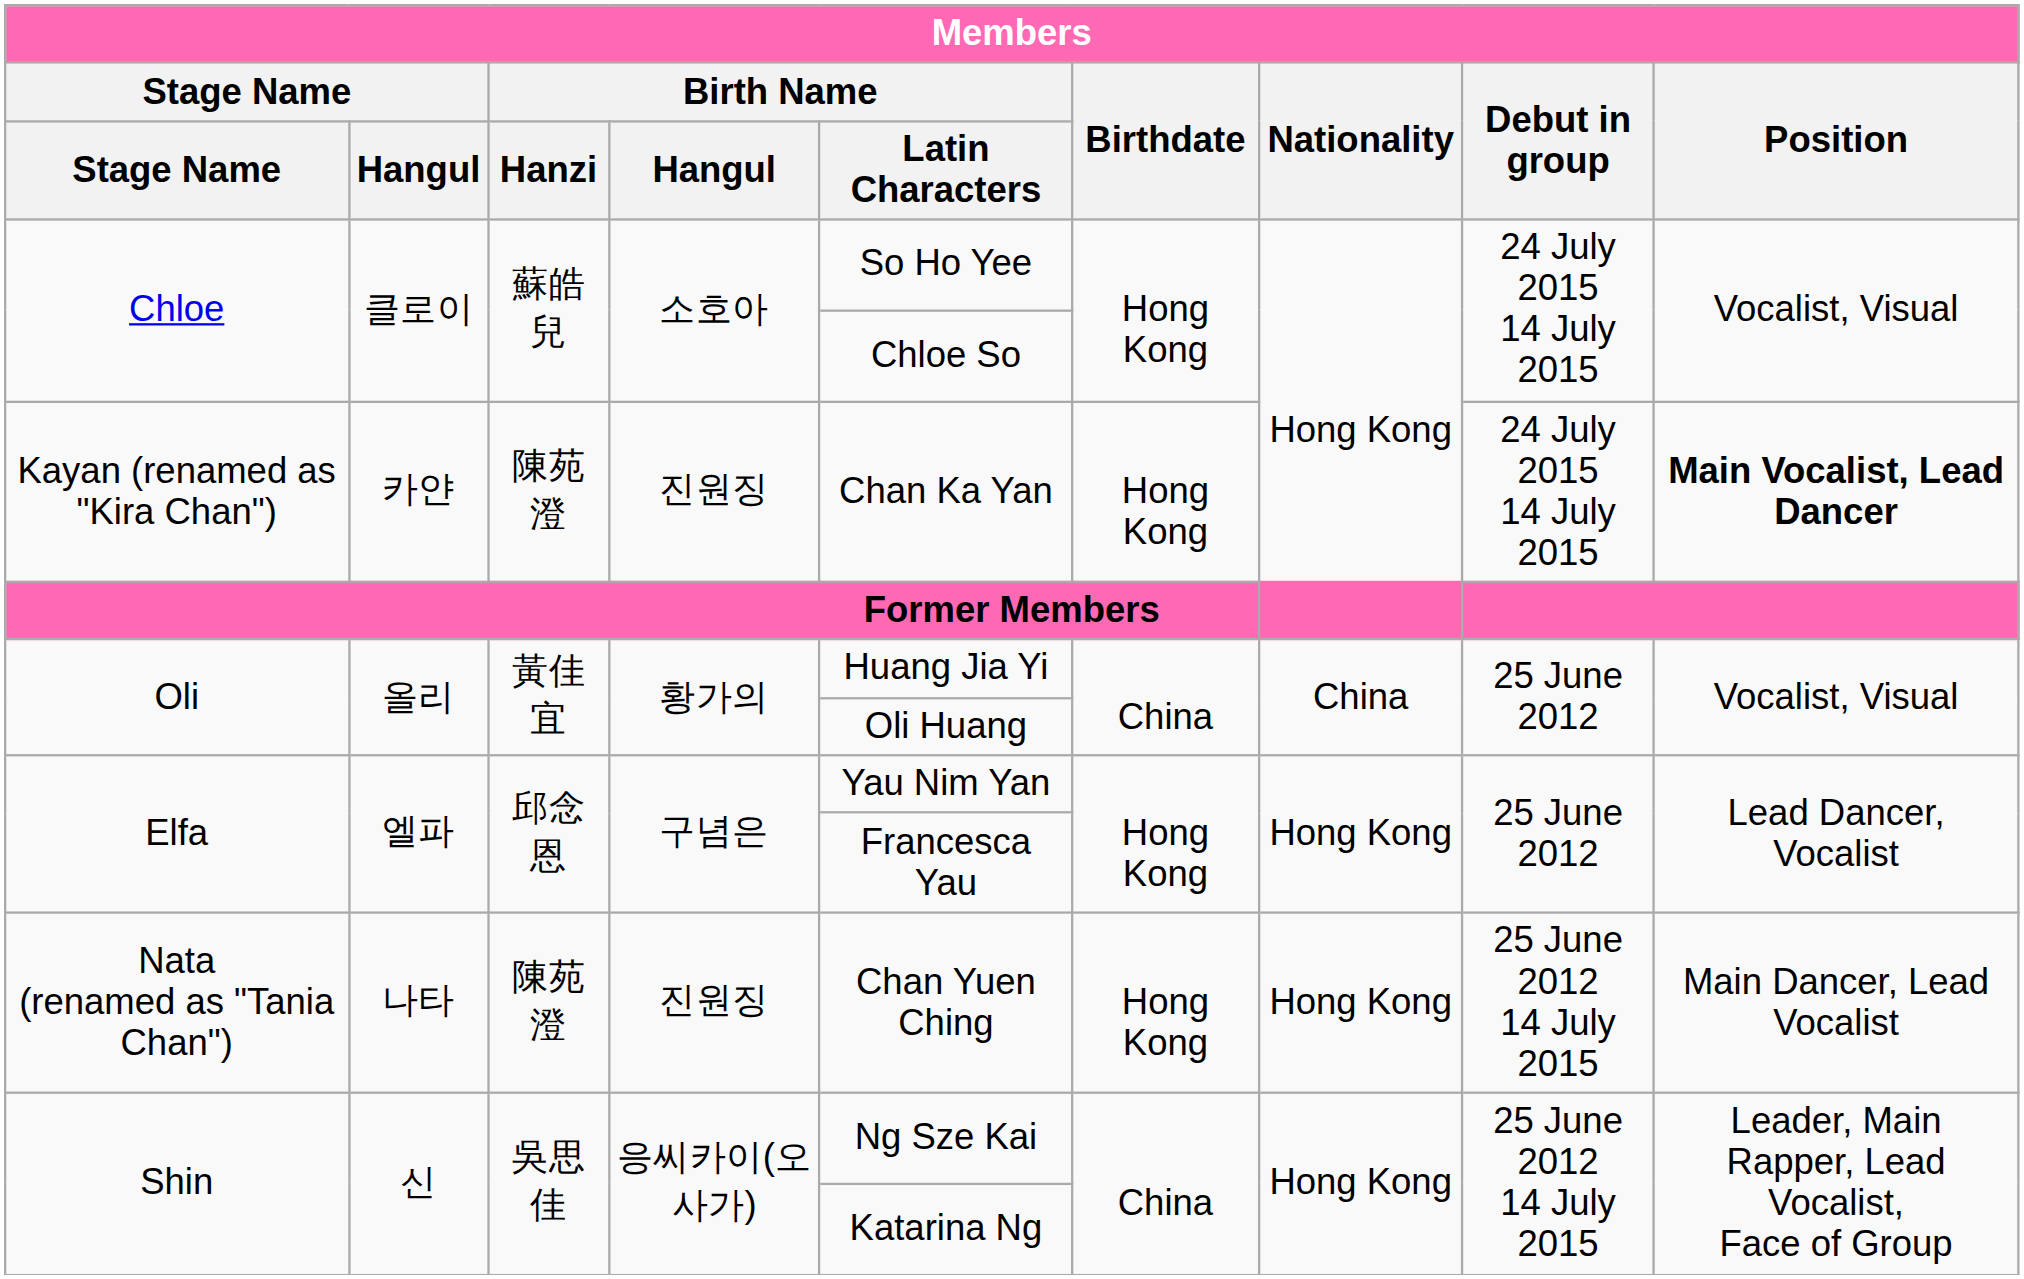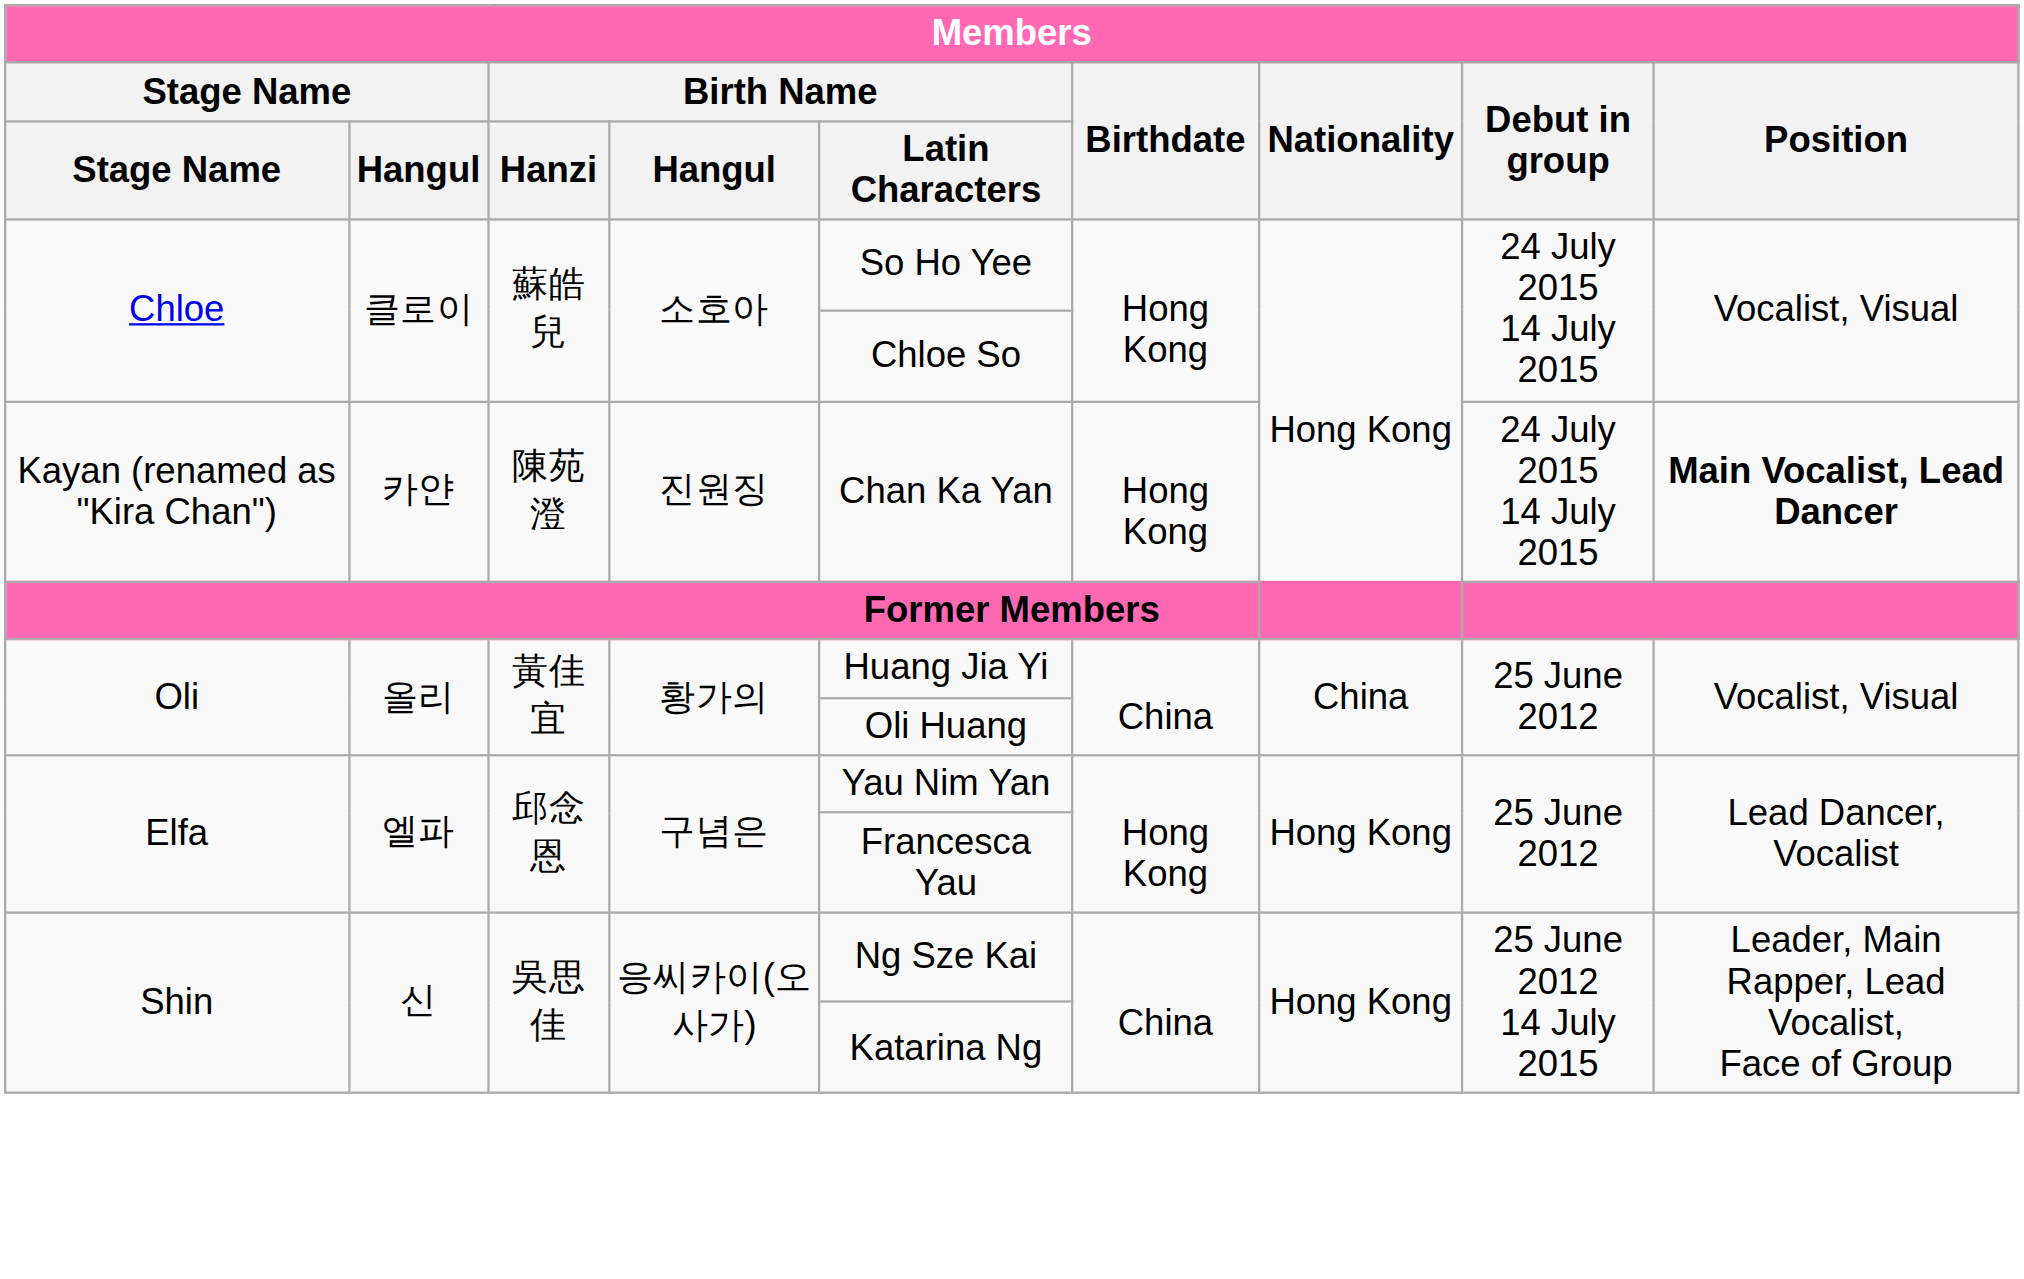 <table class="wikitable" style=text-align:center width=100%>
 <tr style="background: wheat; text-align:center; color:white">
 <th colspan="9" style="background:#FF69B4">Members</th>
 </tr>
 <tr style="background:blue; color:white" align=center>
 </tr>
 <tr style="color:black ;">
 <th colspan=2 align="center">Stage Name</th>
 <th colspan=3 align="center">Birth Name</th>
 <th rowspan=2 align="center">Birthdate</th>
 <th rowspan=2 align="center">Nationality</th>
 <th rowspan=2 align="center">Debut in group</th>
 <th rowspan=2 align="center">Position</th>
 </tr>
 <tr>
 <th align="center">Stage Name</th>
 <th align="center">Hangul</th>
 <th align="center">Hanzi</th>
 <th align="center">Hangul</th>
 <th align="center">Latin Characters</th>
 </tr>
 <tr>
 <td rowspan=2 style="text-align:center;"><a href='#'>Chloe</a></td>
 <td rowspan=2 style="text-align:center;">클로이</td>
 <td rowspan=2 style="text-align:center;">蘇皓兒</td>
 <td rowspan=2 style="text-align:center;">소호아</td>
 <td style="text-align:center;">So Ho Yee</td>
 <td rowspan=2 style="text-align:center;"><br>Hong Kong</td>
 <td rowspan=4 style="text-align:center;">Hong Kong</td>
 <td rowspan=2 style="text-align:center;">24 July 2015<br>14 July 2015</td>
 <td rowspan=2 style="text-align:center:">Vocalist, Visual</td>
 </tr>
 <tr>
 <td style="text-align:center;">Chloe So</td>
 </tr>
 <tr>
 <td style="text-align:center;">Kayan (renamed as "Kira Chan")</td>
 <td style="text-align:center;">카얀</td>
 <td style="text-align:center;">陳苑澄</td>
 <td style="text-align:center;">진원징</td>
 <td style="text-align:center;">Chan Ka Yan</td>
 <td style="text-align:center;"><br>Hong Kong</td>
 <td style="text-align:center;">24 July 2015<br>14 July 2015</td>
 <td style="text-align:center:"><strong>Main Vocalist, Lead Dancer</strong></td>
 </tr>
 <tr style="background: wheat; text-align:center;">
 <th colspan="9" style="background:#FF69B4">Former Members</th>
 </tr>
 <tr>
 <td rowspan=2 style="text-align:center;">Oli</td>
 <td rowspan=2 style="text-align:center;">올리</td>
 <td rowspan=2 style="text-align:center:">黃佳宜</td>
 <td rowspan=2 style="text-align:center:">황가의</td>
 <td style="text-align:center:">Huang Jia Yi</td>
 <td rowspan=2 style="text-align:center:"><br>China</td>
 <td rowspan=2 style="text-align:center;">China</td>
 <td rowspan=2 style="text-align:center;">25 June 2012</td>
 <td rowspan=2 style="text-align:center:">Vocalist, Visual</td>
 </tr>
 <tr>
 <td style="text-align:center:">Oli Huang</td>
 </tr>
 <tr>
 <td rowspan=2 style="text-align:center;">Elfa</td>
 <td rowspan=2 style="text-align:center;">엘파</td>
 <td rowspan=2 style="text-align:center;">邱念恩</td>
 <td rowspan=2 style="text-align:center;">구념은</td>
 <td style="text-align:center;">Yau Nim Yan</td>
 <td rowspan=2 style="text-align:center;"><br>Hong Kong</td>
 <td rowspan=2 style="text-align:center:">Hong Kong</td>
 <td rowspan=2 style="text-align:center;">25 June 2012</td>
 <td rowspan=2 style="text-align:center:">Lead Dancer, Vocalist</td>
 </tr>
 <tr>
 <td style="text-align:center:">Francesca Yau</td>
 </tr>
 <tr>
-<td style="text-align:center;">Nata <br>(renamed as "Tania Chan")</td>
-<td style="text-align:center;">나타</td>
-<td style="text-align:center;">陳苑澄</td>
-<td style="text-align:center;">진원징</td>
-<td style="text-align:center;">Chan Yuen Ching</td>
-<td style="text-align:center;"><br>Hong Kong</td>
-<td style="text-align:center:">Hong Kong</td>
-<td style="text-align:center;">25 June 2012<br>14 July 2015</td>
-<td style="text-align:center:">Main Dancer, Lead Vocalist</td>
-</tr>
-<tr>
 <td rowspan=2 style="text-align:center;">Shin</td>
 <td rowspan=2 style="text-align:center;">신</td>
 <td rowspan=2 style="text-align:center;">吳思佳</td>
 <td rowspan=2 style="text-align:center;">응씨카이(오사가)</td>
 <td style="text-align:center;">Ng Sze Kai</td>
 <td rowspan=2 style="text-align:center;"><br>China</td>
 <td rowspan=2 style="text-align:center;">Hong Kong</td>
 <td rowspan=2 style="text-align:center;">25 June 2012<br>14 July 2015</td>
 <td rowspan=2 style="text-align:center:">Leader, Main Rapper, Lead Vocalist,<br>Face of Group</td>
 </tr>
 <tr>
 <td style="text-align:center;">Katarina Ng</td>
 </tr>
 </table>
